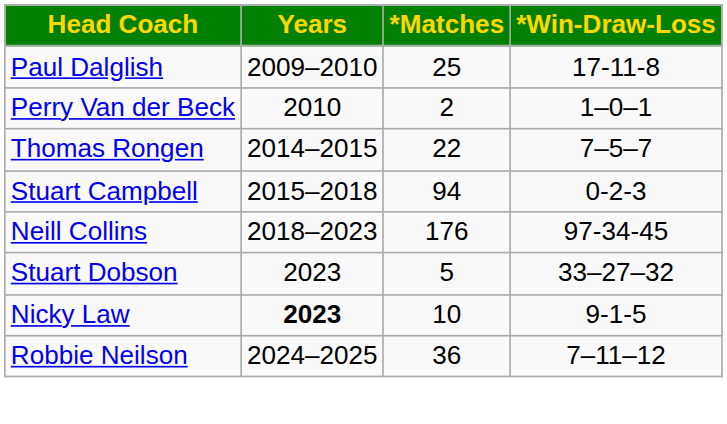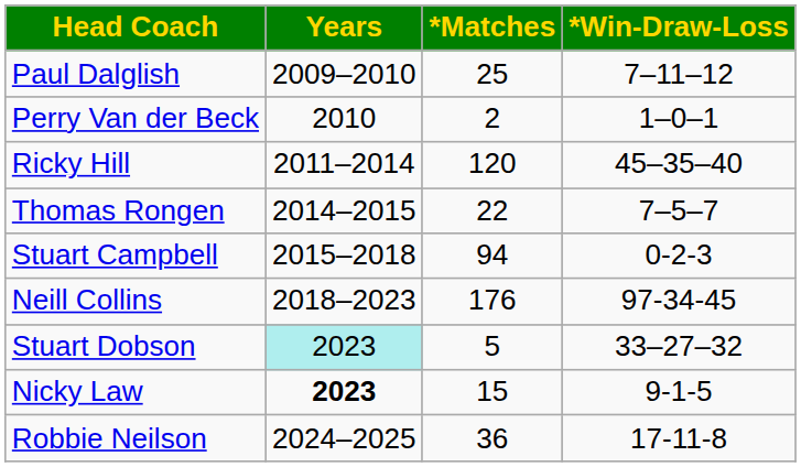 <table class="wikitable sortable">
 <tr>
 <th style="background:green; color:gold;" scope="col">Head Coach</th>
 <th style="background:green; color:gold;" scope="col">Years</th>
 <th style="background:green; color:gold;" scope="col">*Matches</th>
 <th style="background:green; color:gold;" scope="col">*Win-Draw-Loss</th>
 </tr>
 <tr>
 <td align=left> <a href='#'>Paul Dalglish</a></td>
 <td align=center>2009–2010</td>
 <td align=center>25</td>
-<td align=center>17-11-8</td>
+<td align=center>7–11–12</td>
 </tr>
 <tr>
 <td align=left> <a href='#'>Perry Van der Beck</a></td>
 <td align=center>2010</td>
 <td align=center>2</td>
 <td align=center>1–0–1</td>
+</tr>
+<tr>
+<td align=left> <a href='#'>Ricky Hill</a></td>
+<td align=center>2011–2014</td>
+<td align=center>120</td>
+<td align=center>45–35–40</td>
 </tr>
 <tr>
 <td align=left> <a href='#'>Thomas Rongen</a></td>
 <td align=center>2014–2015</td>
 <td align=center>22</td>
 <td align=center>7–5–7</td>
 </tr>
 <tr>
 <td align=left> <a href='#'>Stuart Campbell</a></td>
 <td align=center>2015–2018</td>
 <td align=center>94</td>
 <td align=center>0-2-3</td>
 </tr>
 <tr>
 <td align=left> <a href='#'>Neill Collins</a></td>
 <td align=center>2018–2023</td>
 <td align=center>176</td>
 <td align=center>97-34-45</td>
 </tr>
 <tr>
 <td align=left> <a href='#'>Stuart Dobson</a></td>
-<td align=center>2023</td>
+<td align=center style="background: paleturquoise;">2023</td>
 <td align=center>5</td>
 <td align=center>33–27–32</td>
 </tr>
 <tr>
 <td align=left> <a href='#'>Nicky Law</a></td>
 <td align=center><strong>2023</strong></td>
-<td align=center>10</td>
+<td align=center>15</td>
 <td align=center>9-1-5</td>
 </tr>
 <tr>
 <td align=left> <a href='#'>Robbie Neilson</a></td>
 <td align=center>2024–2025</td>
 <td align=center>36</td>
-<td align=center>7–11–12</td>
+<td align=center>17-11-8</td>
 </tr>
 </table>
